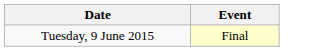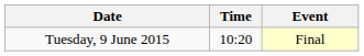 <table class = "wikitable" style="text-align:center;">
 <tr>
 <th width=220>Date</th>
+<th width=50>Time</th>
 <th width=100>Event</th>
 </tr>
 <tr>
 <td>Tuesday, 9 June 2015</td>
+<td>10:20</td>
 <td bgcolor=ffffcc>Final</td>
 </tr>
 </table>
